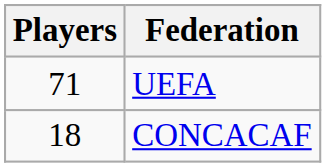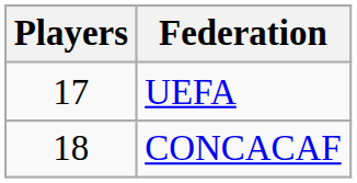 <table class="wikitable">
 <tr>
 <th>Players</th>
 <th>Federation</th>
 </tr>
 <tr>
-<td align="center">71</td>
+<td align="center">17</td>
 <td><a href='#'>UEFA</a></td>
 </tr>
 <tr>
 <td align="center">18</td>
 <td><a href='#'>CONCACAF</a></td>
 </tr>
 </table>
